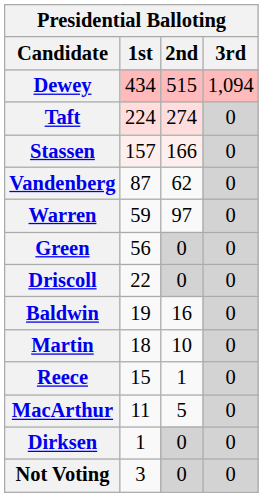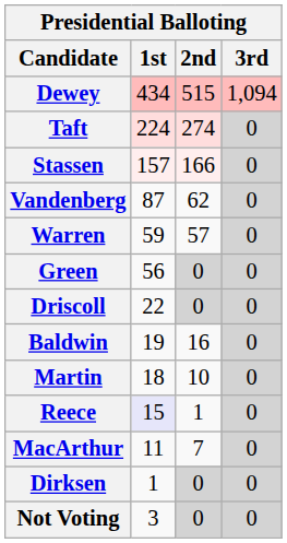 <table class="wikitable sortable" style="text-align:center">
 <tr>
 <th colspan="4"><strong>Presidential Balloting</strong></th>
 </tr>
 <tr>
 <th>Candidate</th>
 <th>1st</th>
 <th>2nd</th>
 <th>3rd</th>
 </tr>
 <tr>
 <th><a href='#'>Dewey</a></th>
 <td style="background:#fbb;">434</td>
 <td style="background:#fbb;">515</td>
 <td style="background:#fbb;">1,094</td>
 </tr>
 <tr>
 <th><a href='#'>Taft</a></th>
 <td style="background:#fdd;">224</td>
 <td style="background:#fdd;">274</td>
 <td style="background:#d3d3d3">0</td>
 </tr>
 <tr>
 <th><a href='#'>Stassen</a></th>
 <td style="background:#fee;">157</td>
 <td style="background:#fee;">166</td>
 <td style="background:#d3d3d3">0</td>
 </tr>
 <tr>
 <th><a href='#'>Vandenberg</a></th>
 <td>87</td>
 <td>62</td>
 <td style="background:#d3d3d3">0</td>
 </tr>
 <tr>
 <th><a href='#'>Warren</a></th>
 <td>59</td>
-<td>97</td>
+<td>57</td>
 <td style="background:#d3d3d3">0</td>
 </tr>
 <tr>
 <th><a href='#'>Green</a></th>
 <td>56</td>
 <td style="background:#d3d3d3">0</td>
 <td style="background:#d3d3d3">0</td>
 </tr>
 <tr>
 <th><a href='#'>Driscoll</a></th>
 <td>22</td>
 <td style="background:#d3d3d3">0</td>
 <td style="background:#d3d3d3">0</td>
 </tr>
 <tr>
 <th><a href='#'>Baldwin</a></th>
 <td>19</td>
 <td>16</td>
 <td style="background:#d3d3d3">0</td>
 </tr>
 <tr>
 <th><a href='#'>Martin</a></th>
 <td>18</td>
 <td>10</td>
 <td style="background:#d3d3d3">0</td>
 </tr>
 <tr>
 <th><a href='#'>Reece</a></th>
-<td>15</td>
+<td style="background: lavender;">15</td>
 <td>1</td>
 <td style="background:#d3d3d3">0</td>
 </tr>
 <tr>
 <th><a href='#'>MacArthur</a></th>
 <td>11</td>
-<td>5</td>
+<td>7</td>
 <td style="background:#d3d3d3">0</td>
 </tr>
 <tr>
 <th><a href='#'>Dirksen</a></th>
 <td>1</td>
 <td style="background:#d3d3d3">0</td>
 <td style="background:#d3d3d3">0</td>
 </tr>
 <tr>
 <th>Not Voting</th>
 <td>3</td>
 <td style="background:#d3d3d3">0</td>
 <td style="background:#d3d3d3">0</td>
 </tr>
 </table>
